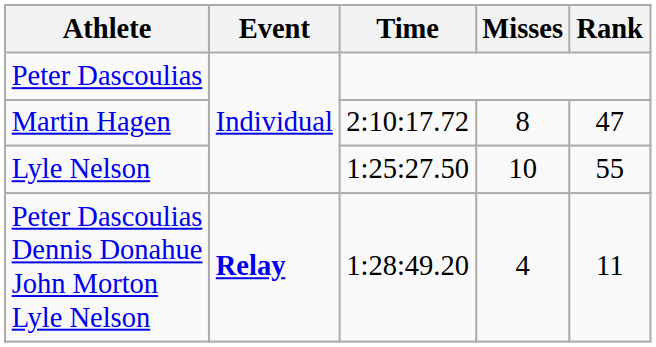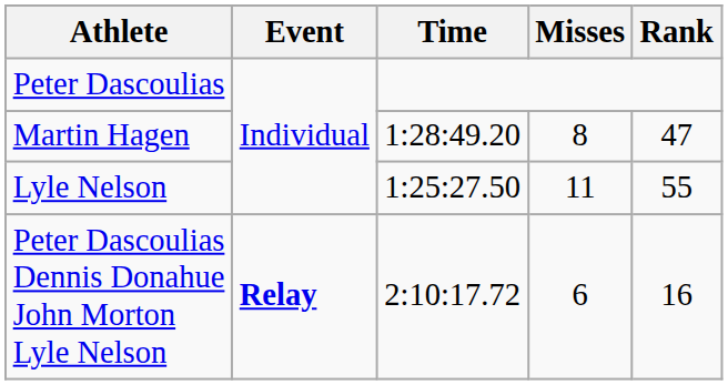 <table class=wikitable style=font-size:90%;text-align:center>
 <tr>
 <th>Athlete</th>
 <th>Event</th>
 <th>Time</th>
 <th>Misses</th>
 <th>Rank</th>
 </tr>
 <tr>
 <td align=left><a href='#'>Peter Dascoulias</a></td>
 <td align=left rowspan=3><a href='#'>Individual</a></td>
 <td colspan=3></td>
 </tr>
 <tr>
 <td align=left><a href='#'>Martin Hagen</a></td>
-<td>2:10:17.72</td>
+<td>1:28:49.20</td>
 <td>8</td>
 <td>47</td>
 </tr>
 <tr>
 <td align=left><a href='#'>Lyle Nelson</a></td>
 <td>1:25:27.50</td>
-<td>10</td>
+<td>11</td>
 <td>55</td>
 </tr>
 <tr>
 <td align=left><a href='#'>Peter Dascoulias</a><br><a href='#'>Dennis Donahue</a><br><a href='#'>John Morton</a><br><a href='#'>Lyle Nelson</a></td>
 <td align=left><strong><a href='#'>Relay</a></strong></td>
-<td>1:28:49.20</td>
-<td>4</td>
-<td>11</td>
+<td>2:10:17.72</td>
+<td>6</td>
+<td>16</td>
 </tr>
 </table>
